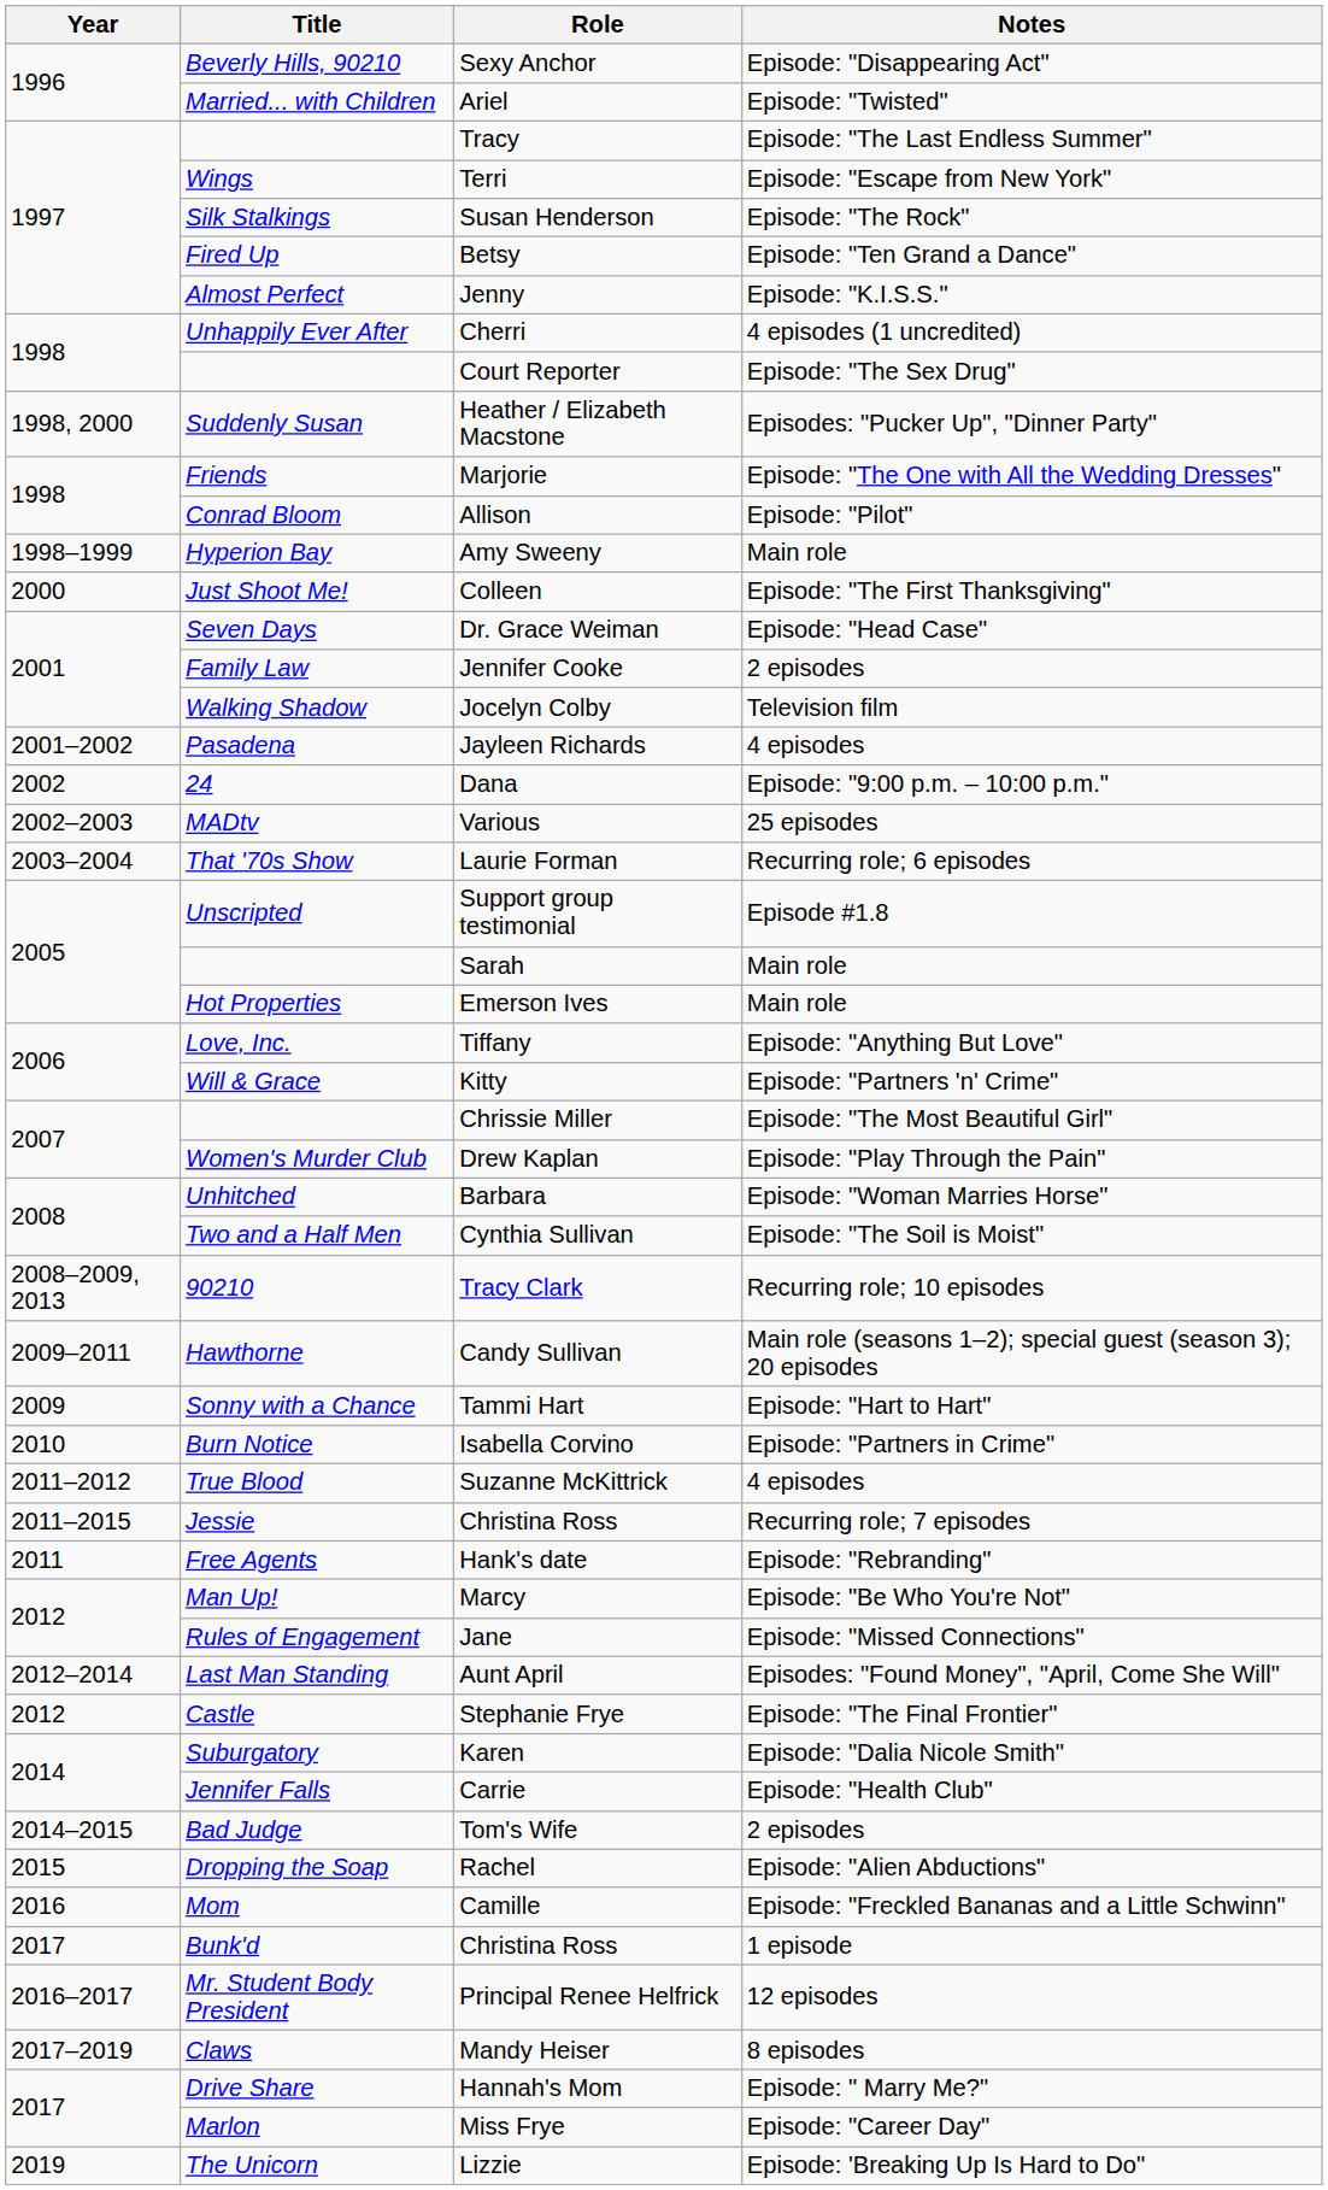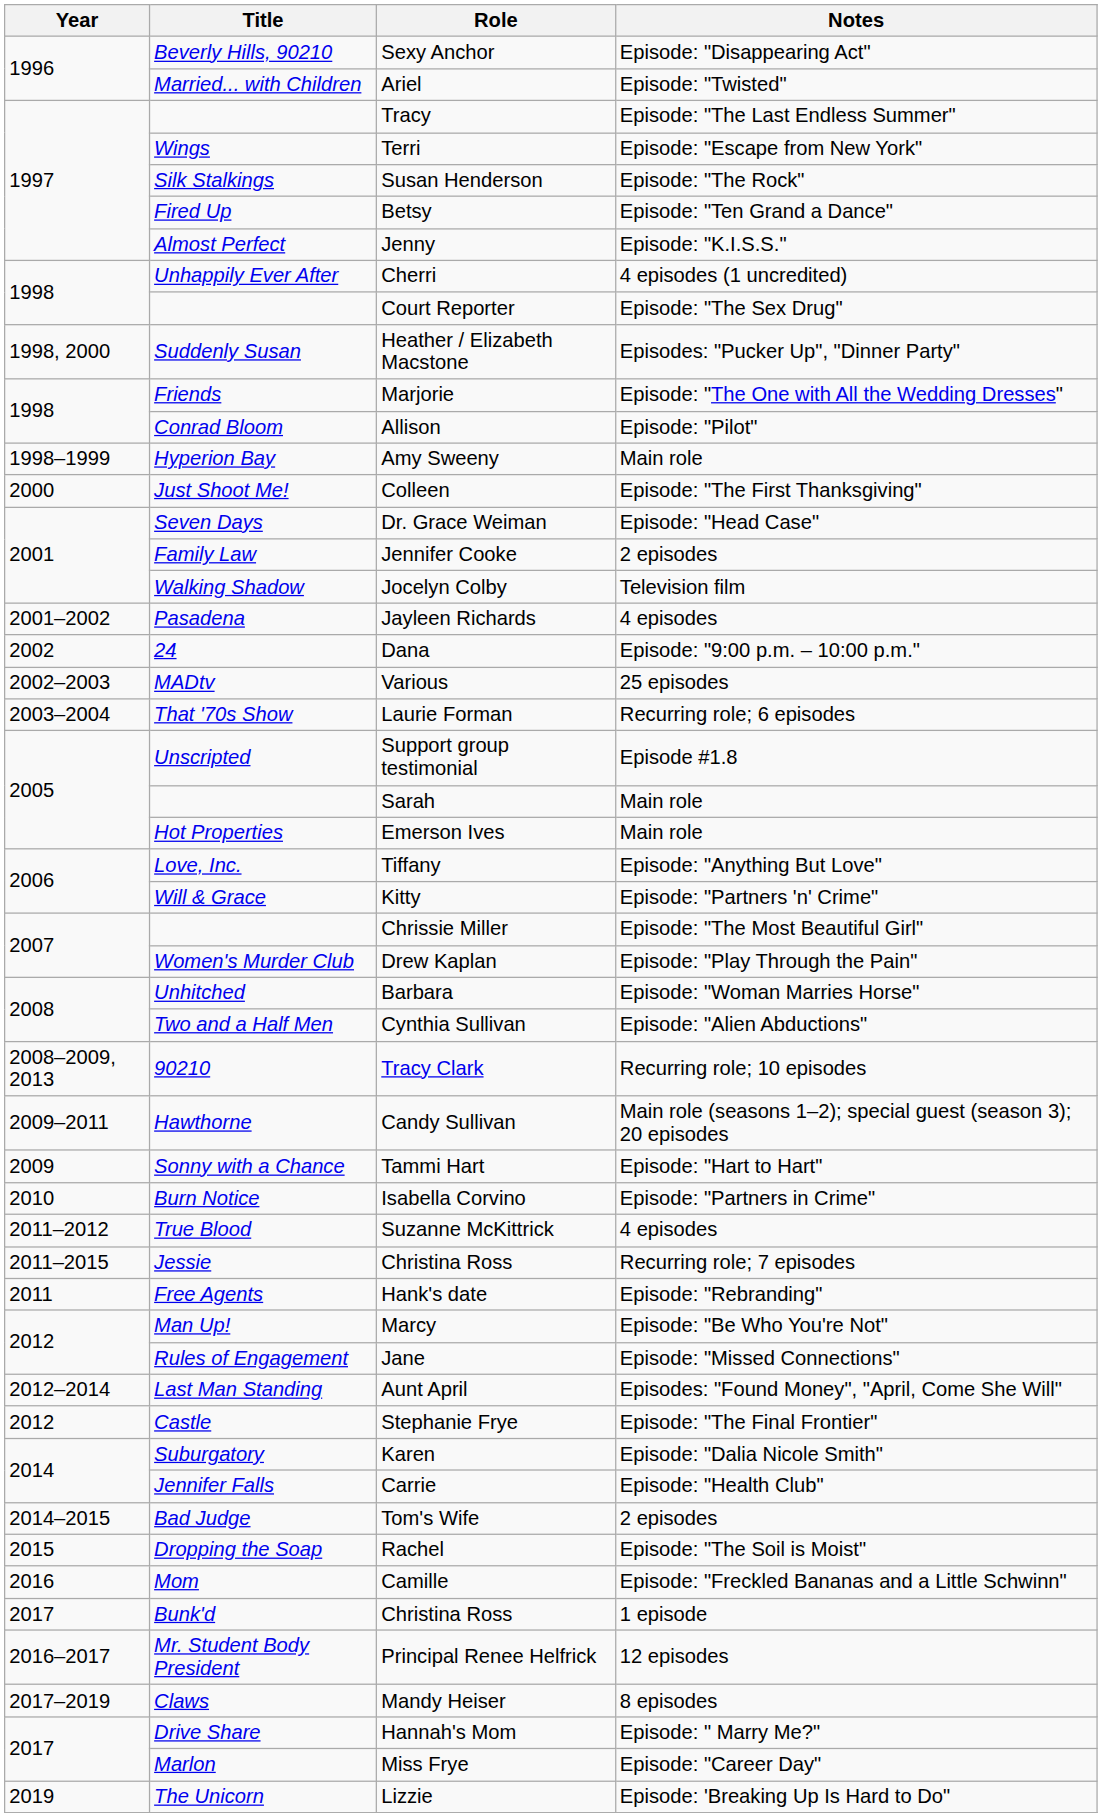 <table class="wikitable sortable">
 <tr>
 <th>Year</th>
 <th>Title</th>
 <th>Role</th>
 <th class="unsortable">Notes</th>
 </tr>
 <tr>
 <td rowspan="2">1996</td>
 <td><em><a href='#'>Beverly Hills, 90210</a></em></td>
 <td>Sexy Anchor</td>
 <td>Episode: "Disappearing Act"</td>
 </tr>
 <tr>
 <td><em><a href='#'>Married... with Children</a></em></td>
 <td>Ariel</td>
 <td>Episode: "Twisted"</td>
 </tr>
 <tr>
 <td rowspan="5">1997</td>
 <td><em></em></td>
 <td>Tracy</td>
 <td>Episode: "The Last Endless Summer"</td>
 </tr>
 <tr>
 <td><em><a href='#'>Wings</a></em></td>
 <td>Terri</td>
 <td>Episode: "Escape from New York"</td>
 </tr>
 <tr>
 <td><em><a href='#'>Silk Stalkings</a></em></td>
 <td>Susan Henderson</td>
 <td>Episode: "The Rock"</td>
 </tr>
 <tr>
 <td><em><a href='#'>Fired Up</a></em></td>
 <td>Betsy</td>
 <td>Episode: "Ten Grand a Dance"</td>
 </tr>
 <tr>
 <td><em><a href='#'>Almost Perfect</a></em></td>
 <td>Jenny</td>
 <td>Episode: "K.I.S.S."</td>
 </tr>
 <tr>
 <td rowspan="2">1998</td>
 <td><em><a href='#'>Unhappily Ever After</a></em></td>
 <td>Cherri</td>
 <td>4 episodes (1 uncredited)</td>
 </tr>
 <tr>
 <td><em></em></td>
 <td>Court Reporter</td>
 <td>Episode: "The Sex Drug"</td>
 </tr>
 <tr>
 <td>1998, 2000</td>
 <td><em><a href='#'>Suddenly Susan</a></em></td>
 <td>Heather / Elizabeth Macstone</td>
 <td>Episodes: "Pucker Up", "Dinner Party"</td>
 </tr>
 <tr>
 <td rowspan="2">1998</td>
 <td><em><a href='#'>Friends</a></em></td>
 <td>Marjorie</td>
 <td>Episode: "<a href='#'>The One with All the Wedding Dresses</a>"</td>
 </tr>
 <tr>
 <td><em><a href='#'>Conrad Bloom</a></em></td>
 <td>Allison</td>
 <td>Episode: "Pilot"</td>
 </tr>
 <tr>
 <td>1998–1999</td>
 <td><em><a href='#'>Hyperion Bay</a></em></td>
 <td>Amy Sweeny</td>
 <td>Main role</td>
 </tr>
 <tr>
 <td>2000</td>
 <td><em><a href='#'>Just Shoot Me!</a></em></td>
 <td>Colleen</td>
 <td>Episode: "The First Thanksgiving"</td>
 </tr>
 <tr>
 <td rowspan="3">2001</td>
 <td><em><a href='#'>Seven Days</a></em></td>
 <td>Dr. Grace Weiman</td>
 <td>Episode: "Head Case"</td>
 </tr>
 <tr>
 <td><em><a href='#'>Family Law</a></em></td>
 <td>Jennifer Cooke</td>
 <td>2 episodes</td>
 </tr>
 <tr>
 <td><em><a href='#'>Walking Shadow</a></em></td>
 <td>Jocelyn Colby</td>
 <td>Television film</td>
 </tr>
 <tr>
 <td>2001–2002</td>
 <td><em><a href='#'>Pasadena</a></em></td>
 <td>Jayleen Richards</td>
 <td>4 episodes</td>
 </tr>
 <tr>
 <td>2002</td>
 <td><em><a href='#'>24</a></em></td>
 <td>Dana</td>
 <td>Episode: "9:00 p.m. – 10:00 p.m."</td>
 </tr>
 <tr>
 <td>2002–2003</td>
 <td><em><a href='#'>MADtv</a></em></td>
 <td>Various</td>
 <td>25 episodes</td>
 </tr>
 <tr>
 <td>2003–2004</td>
 <td><em><a href='#'>That '70s Show</a></em></td>
 <td>Laurie Forman</td>
 <td>Recurring role; 6 episodes</td>
 </tr>
 <tr>
 <td rowspan="3">2005</td>
 <td><em><a href='#'>Unscripted</a></em></td>
 <td>Support group testimonial</td>
 <td>Episode #1.8</td>
 </tr>
 <tr>
 <td><em></em></td>
 <td>Sarah</td>
 <td>Main role</td>
 </tr>
 <tr>
 <td><em><a href='#'>Hot Properties</a></em></td>
 <td>Emerson Ives</td>
 <td>Main role</td>
 </tr>
 <tr>
 <td rowspan="2">2006</td>
 <td><em><a href='#'>Love, Inc.</a></em></td>
 <td>Tiffany</td>
 <td>Episode: "Anything But Love"</td>
 </tr>
 <tr>
 <td><em><a href='#'>Will & Grace</a></em></td>
 <td>Kitty</td>
 <td>Episode: "Partners 'n' Crime"</td>
 </tr>
 <tr>
 <td rowspan="2">2007</td>
 <td><em></em></td>
 <td>Chrissie Miller</td>
 <td>Episode: "The Most Beautiful Girl"</td>
 </tr>
 <tr>
 <td><em><a href='#'>Women's Murder Club</a></em></td>
 <td>Drew Kaplan</td>
 <td>Episode: "Play Through the Pain"</td>
 </tr>
 <tr>
 <td rowspan="2">2008</td>
 <td><em><a href='#'>Unhitched</a></em></td>
 <td>Barbara</td>
 <td>Episode: "Woman Marries Horse"</td>
 </tr>
 <tr>
 <td><em><a href='#'>Two and a Half Men</a></em></td>
 <td>Cynthia Sullivan</td>
-<td>Episode: "The Soil is Moist"</td>
+<td>Episode: "Alien Abductions"</td>
 </tr>
 <tr>
 <td>2008–2009, 2013</td>
 <td><em><a href='#'>90210</a></em></td>
 <td><a href='#'>Tracy Clark</a></td>
 <td>Recurring role; 10 episodes</td>
 </tr>
 <tr>
 <td>2009–2011</td>
 <td><em><a href='#'>Hawthorne</a></em></td>
 <td>Candy Sullivan</td>
 <td>Main role (seasons 1–2); special guest (season 3); 20 episodes</td>
 </tr>
 <tr>
 <td>2009</td>
 <td><em><a href='#'>Sonny with a Chance</a></em></td>
 <td>Tammi Hart</td>
 <td>Episode: "Hart to Hart"</td>
 </tr>
 <tr>
 <td>2010</td>
 <td><em><a href='#'>Burn Notice</a></em></td>
 <td>Isabella Corvino</td>
 <td>Episode: "Partners in Crime"</td>
 </tr>
 <tr>
 <td>2011–2012</td>
 <td><em><a href='#'>True Blood</a></em></td>
 <td>Suzanne McKittrick</td>
 <td>4 episodes</td>
 </tr>
 <tr>
 <td>2011–2015</td>
 <td><em><a href='#'>Jessie</a></em></td>
 <td>Christina Ross</td>
 <td>Recurring role; 7 episodes</td>
 </tr>
 <tr>
 <td>2011</td>
 <td><em><a href='#'>Free Agents</a></em></td>
 <td>Hank's date</td>
 <td>Episode: "Rebranding"</td>
 </tr>
 <tr>
 <td rowspan="2">2012</td>
 <td><em><a href='#'>Man Up!</a></em></td>
 <td>Marcy</td>
 <td>Episode: "Be Who You're Not"</td>
 </tr>
 <tr>
 <td><em><a href='#'>Rules of Engagement</a></em></td>
 <td>Jane</td>
 <td>Episode: "Missed Connections"</td>
 </tr>
 <tr>
 <td>2012–2014</td>
 <td><em><a href='#'>Last Man Standing</a></em></td>
 <td>Aunt April</td>
 <td>Episodes: "Found Money", "April, Come She Will"</td>
 </tr>
 <tr>
 <td>2012</td>
 <td><em><a href='#'>Castle</a></em></td>
 <td>Stephanie Frye</td>
 <td>Episode: "The Final Frontier"</td>
 </tr>
 <tr>
 <td rowspan="2">2014</td>
 <td><em><a href='#'>Suburgatory</a></em></td>
 <td>Karen</td>
 <td>Episode: "Dalia Nicole Smith"</td>
 </tr>
 <tr>
 <td><em><a href='#'>Jennifer Falls</a></em></td>
 <td>Carrie</td>
 <td>Episode: "Health Club"</td>
 </tr>
 <tr>
 <td>2014–2015</td>
 <td><em><a href='#'>Bad Judge</a></em></td>
 <td>Tom's Wife</td>
 <td>2 episodes</td>
 </tr>
 <tr>
 <td>2015</td>
 <td><em><a href='#'>Dropping the Soap</a></em></td>
 <td>Rachel</td>
-<td>Episode: "Alien Abductions"</td>
+<td>Episode: "The Soil is Moist"</td>
 </tr>
 <tr>
 <td>2016</td>
 <td><em><a href='#'>Mom</a></em></td>
 <td>Camille</td>
 <td>Episode: "Freckled Bananas and a Little Schwinn"</td>
 </tr>
 <tr>
 <td>2017</td>
 <td><em><a href='#'>Bunk'd</a></em></td>
 <td>Christina Ross</td>
 <td>1 episode</td>
 </tr>
 <tr>
 <td>2016–2017</td>
 <td><em><a href='#'>Mr. Student Body President</a></em></td>
 <td>Principal Renee Helfrick</td>
 <td>12 episodes</td>
 </tr>
 <tr>
 <td>2017–2019</td>
 <td><em><a href='#'>Claws</a></em></td>
 <td>Mandy Heiser</td>
 <td>8 episodes</td>
 </tr>
 <tr>
 <td rowspan="2">2017</td>
 <td><em><a href='#'>Drive Share</a></em></td>
 <td>Hannah's Mom</td>
 <td>Episode: " Marry Me?"</td>
 </tr>
 <tr>
 <td><em><a href='#'>Marlon</a></em></td>
 <td>Miss Frye</td>
 <td>Episode: "Career Day"</td>
 </tr>
 <tr>
 <td>2019</td>
 <td><em><a href='#'>The Unicorn</a></em></td>
 <td>Lizzie</td>
 <td>Episode: 'Breaking Up Is Hard to Do"</td>
 </tr>
 <tr>
 </tr>
 </table>
